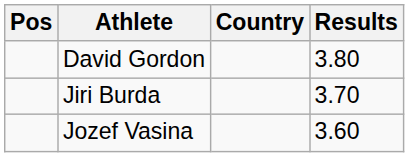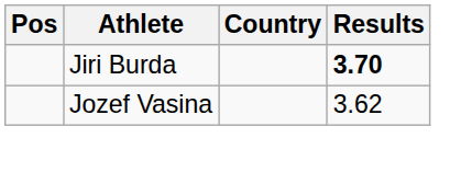 <table class="wikitable">
 <tr>
 <th>Pos</th>
 <th>Athlete</th>
 <th>Country</th>
 <th>Results</th>
 </tr>
 <tr>
 <td align="center"></td>
-<td>David Gordon</td>
-<td></td>
-<td>3.80</td>
-</tr>
-<tr>
-<td align="center"></td>
 <td>Jiri Burda</td>
 <td></td>
-<td>3.70</td>
+<td><strong>3.70</strong></td>
 </tr>
 <tr>
 <td align="center"></td>
 <td>Jozef Vasina</td>
 <td></td>
-<td>3.60</td>
+<td>3.62</td>
 </tr>
 </table>
